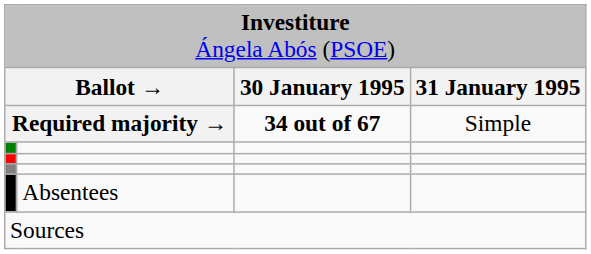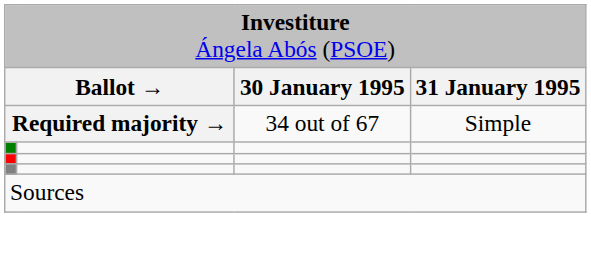 <table class="wikitable" style="text-align:center;">
 <tr>
 <td colspan="4" align="center" bgcolor="#C0C0C0"><strong>Investiture</strong><br><a href='#'>Ángela Abós</a> (<a href='#'>PSOE</a>)</td>
 </tr>
 <tr>
 <th colspan="2" width="150px">Ballot →</th>
 <th>30 January 1995</th>
 <th>31 January 1995</th>
 </tr>
 <tr>
 <th colspan="2">Required majority →</th>
-<td><strong>34 out of 67 </strong></td>
+<td>34 out of 67 </td>
 <td>Simple </td>
 </tr>
 <tr>
 <th width="1px" style="background:green;"></th>
 <td align="left"></td>
 <td></td>
 <td></td>
 </tr>
 <tr>
 <th style="color:inherit;background:red;"></th>
 <td align="left"></td>
 <td></td>
 <td></td>
 </tr>
 <tr>
 <th style="color:inherit;background:gray;"></th>
 <td align="left"></td>
 <td></td>
 <td></td>
 </tr>
 <tr>
-<th style="color:inherit;background:black;"></th>
-<td align="left"><span>Absentees</span></td>
-<td></td>
-<td></td>
-</tr>
-<tr>
 <td align="left" colspan="4">Sources</td>
 </tr>
 </table>
